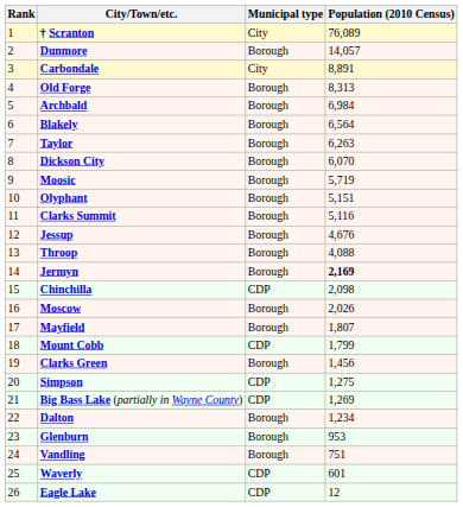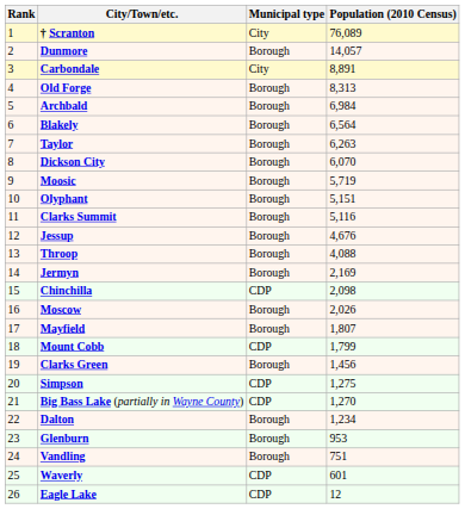 <table class="wikitable sortable">
 <tr>
 <th>Rank</th>
 <th>City/Town/etc.</th>
 <th>Municipal type</th>
 <th>Population (2010 Census)</th>
 </tr>
 <tr style="background:#fffacd;">
 <td>1</td>
 <td><strong>†</strong> <strong><a href='#'>Scranton</a></strong></td>
 <td>City</td>
 <td>76,089</td>
 </tr>
 <tr style="background:seaShell;">
 <td>2</td>
 <td><strong><a href='#'>Dunmore</a></strong></td>
 <td>Borough</td>
 <td>14,057</td>
 </tr>
 <tr style="background:#fffacd;">
 <td>3</td>
 <td><strong><a href='#'>Carbondale</a></strong></td>
 <td>City</td>
 <td>8,891</td>
 </tr>
 <tr style="background:seaShell;">
 <td>4</td>
 <td><strong><a href='#'>Old Forge</a></strong></td>
 <td>Borough</td>
 <td>8,313</td>
 </tr>
 <tr style="background:seaShell;">
 <td>5</td>
 <td><strong><a href='#'>Archbald</a></strong></td>
 <td>Borough</td>
 <td>6,984</td>
 </tr>
 <tr style="background:seaShell;">
 <td>6</td>
 <td><strong><a href='#'>Blakely</a></strong></td>
 <td>Borough</td>
 <td>6,564</td>
 </tr>
 <tr style="background:seaShell;">
 <td>7</td>
 <td><strong><a href='#'>Taylor</a></strong></td>
 <td>Borough</td>
 <td>6,263</td>
 </tr>
 <tr style="background:seaShell;">
 <td>8</td>
 <td><strong><a href='#'>Dickson City</a></strong></td>
 <td>Borough</td>
 <td>6,070</td>
 </tr>
 <tr style="background:seaShell;">
 <td>9</td>
 <td><strong><a href='#'>Moosic</a></strong></td>
 <td>Borough</td>
 <td>5,719</td>
 </tr>
 <tr style="background:seaShell;">
 <td>10</td>
 <td><strong><a href='#'>Olyphant</a></strong></td>
 <td>Borough</td>
 <td>5,151</td>
 </tr>
 <tr style="background:seaShell;">
 <td>11</td>
 <td><strong><a href='#'>Clarks Summit</a></strong></td>
 <td>Borough</td>
 <td>5,116</td>
 </tr>
 <tr style="background:seaShell;">
 <td>12</td>
 <td><strong><a href='#'>Jessup</a></strong></td>
 <td>Borough</td>
 <td>4,676</td>
 </tr>
 <tr style="background:seaShell;">
 <td>13</td>
 <td><strong><a href='#'>Throop</a></strong></td>
 <td>Borough</td>
 <td>4,088</td>
 </tr>
 <tr style="background:seaShell;">
 <td>14</td>
 <td><strong><a href='#'>Jermyn</a></strong></td>
 <td>Borough</td>
-<td><strong>2,169</strong></td>
+<td>2,169</td>
 </tr>
 <tr style="background:honeyDew;">
 <td>15</td>
 <td><strong><a href='#'>Chinchilla</a></strong></td>
 <td>CDP</td>
 <td>2,098</td>
 </tr>
 <tr style="background:seaShell;">
 <td>16</td>
 <td><strong><a href='#'>Moscow</a></strong></td>
 <td>Borough</td>
 <td>2,026</td>
 </tr>
 <tr style="background:seaShell;">
 <td>17</td>
 <td><strong><a href='#'>Mayfield</a></strong></td>
 <td>Borough</td>
 <td>1,807</td>
 </tr>
 <tr style="background:honeyDew;">
 <td>18</td>
 <td><strong><a href='#'>Mount Cobb</a></strong></td>
 <td>CDP</td>
 <td>1,799</td>
 </tr>
 <tr style="background:seaShell;">
 <td>19</td>
 <td><strong><a href='#'>Clarks Green</a></strong></td>
 <td>Borough</td>
 <td>1,456</td>
 </tr>
 <tr style="background:honeyDew;">
 <td>20</td>
 <td><strong><a href='#'>Simpson</a></strong></td>
 <td>CDP</td>
 <td>1,275</td>
 </tr>
 <tr style="background:honeyDew;">
 <td>21</td>
 <td><strong><a href='#'>Big Bass Lake</a></strong> (<em>partially in <a href='#'>Wayne County</a></em>)</td>
 <td>CDP</td>
-<td>1,269</td>
+<td>1,270</td>
 </tr>
 <tr style="background:seaShell;">
 <td>22</td>
 <td><strong><a href='#'>Dalton</a></strong></td>
 <td>Borough</td>
 <td>1,234</td>
 </tr>
 <tr style="background:honeyDew;">
 <td>23</td>
 <td><strong><a href='#'>Glenburn</a></strong></td>
 <td>Borough</td>
 <td>953</td>
 </tr>
 <tr style="background:seaShell;">
 <td>24</td>
 <td><strong><a href='#'>Vandling</a></strong></td>
 <td>Borough</td>
 <td>751</td>
 </tr>
 <tr style="background:honeyDew;">
 <td>25</td>
 <td><strong><a href='#'>Waverly</a></strong></td>
 <td>CDP</td>
 <td>601</td>
 </tr>
 <tr style="background:honeyDew;">
 <td>26</td>
 <td><strong><a href='#'>Eagle Lake</a></strong></td>
 <td>CDP</td>
 <td>12</td>
 </tr>
 </table>
